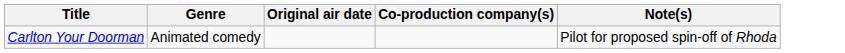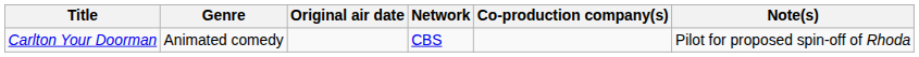 <table class="wikitable sortable">
 <tr>
 <th>Title</th>
 <th>Genre</th>
 <th>Original air date</th>
+<th>Network</th>
 <th>Co-production company(s)</th>
 <th>Note(s)</th>
 </tr>
 <tr>
 <td><em><a href='#'>Carlton Your Doorman</a></em></td>
 <td>Animated comedy</td>
 <td></td>
+<td><a href='#'>CBS</a></td>
 <td></td>
 <td>Pilot for proposed spin-off of <em>Rhoda</em></td>
 </tr>
 </table>
